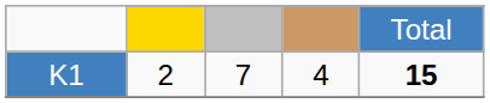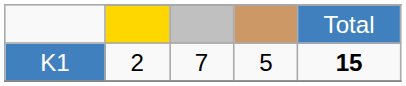 <table class="wikitable"  style="font-size:95%; text-align:center; border:gray solid 1px; width:40%;">
 <tr>
 <td rowspan="2" style="width:3%;"></td>
 </tr>
 <tr>
 <td style="width:2%;" bgcolor=gold></td>
 <td style="width:2%;" bgcolor=silver></td>
 <td style="width:2%;" bgcolor=cc9966></td>
 <td style="width:2%; background-color:#4180be; color:white;">Total</td>
 </tr>
 <tr>
 <td style="background-color:#4180be; color:white;">K1</td>
 <td>2</td>
 <td>7</td>
-<td>4</td>
+<td>5</td>
 <td><strong>15</strong></td>
 </tr>
 <tr>
 </tr>
 </table>
